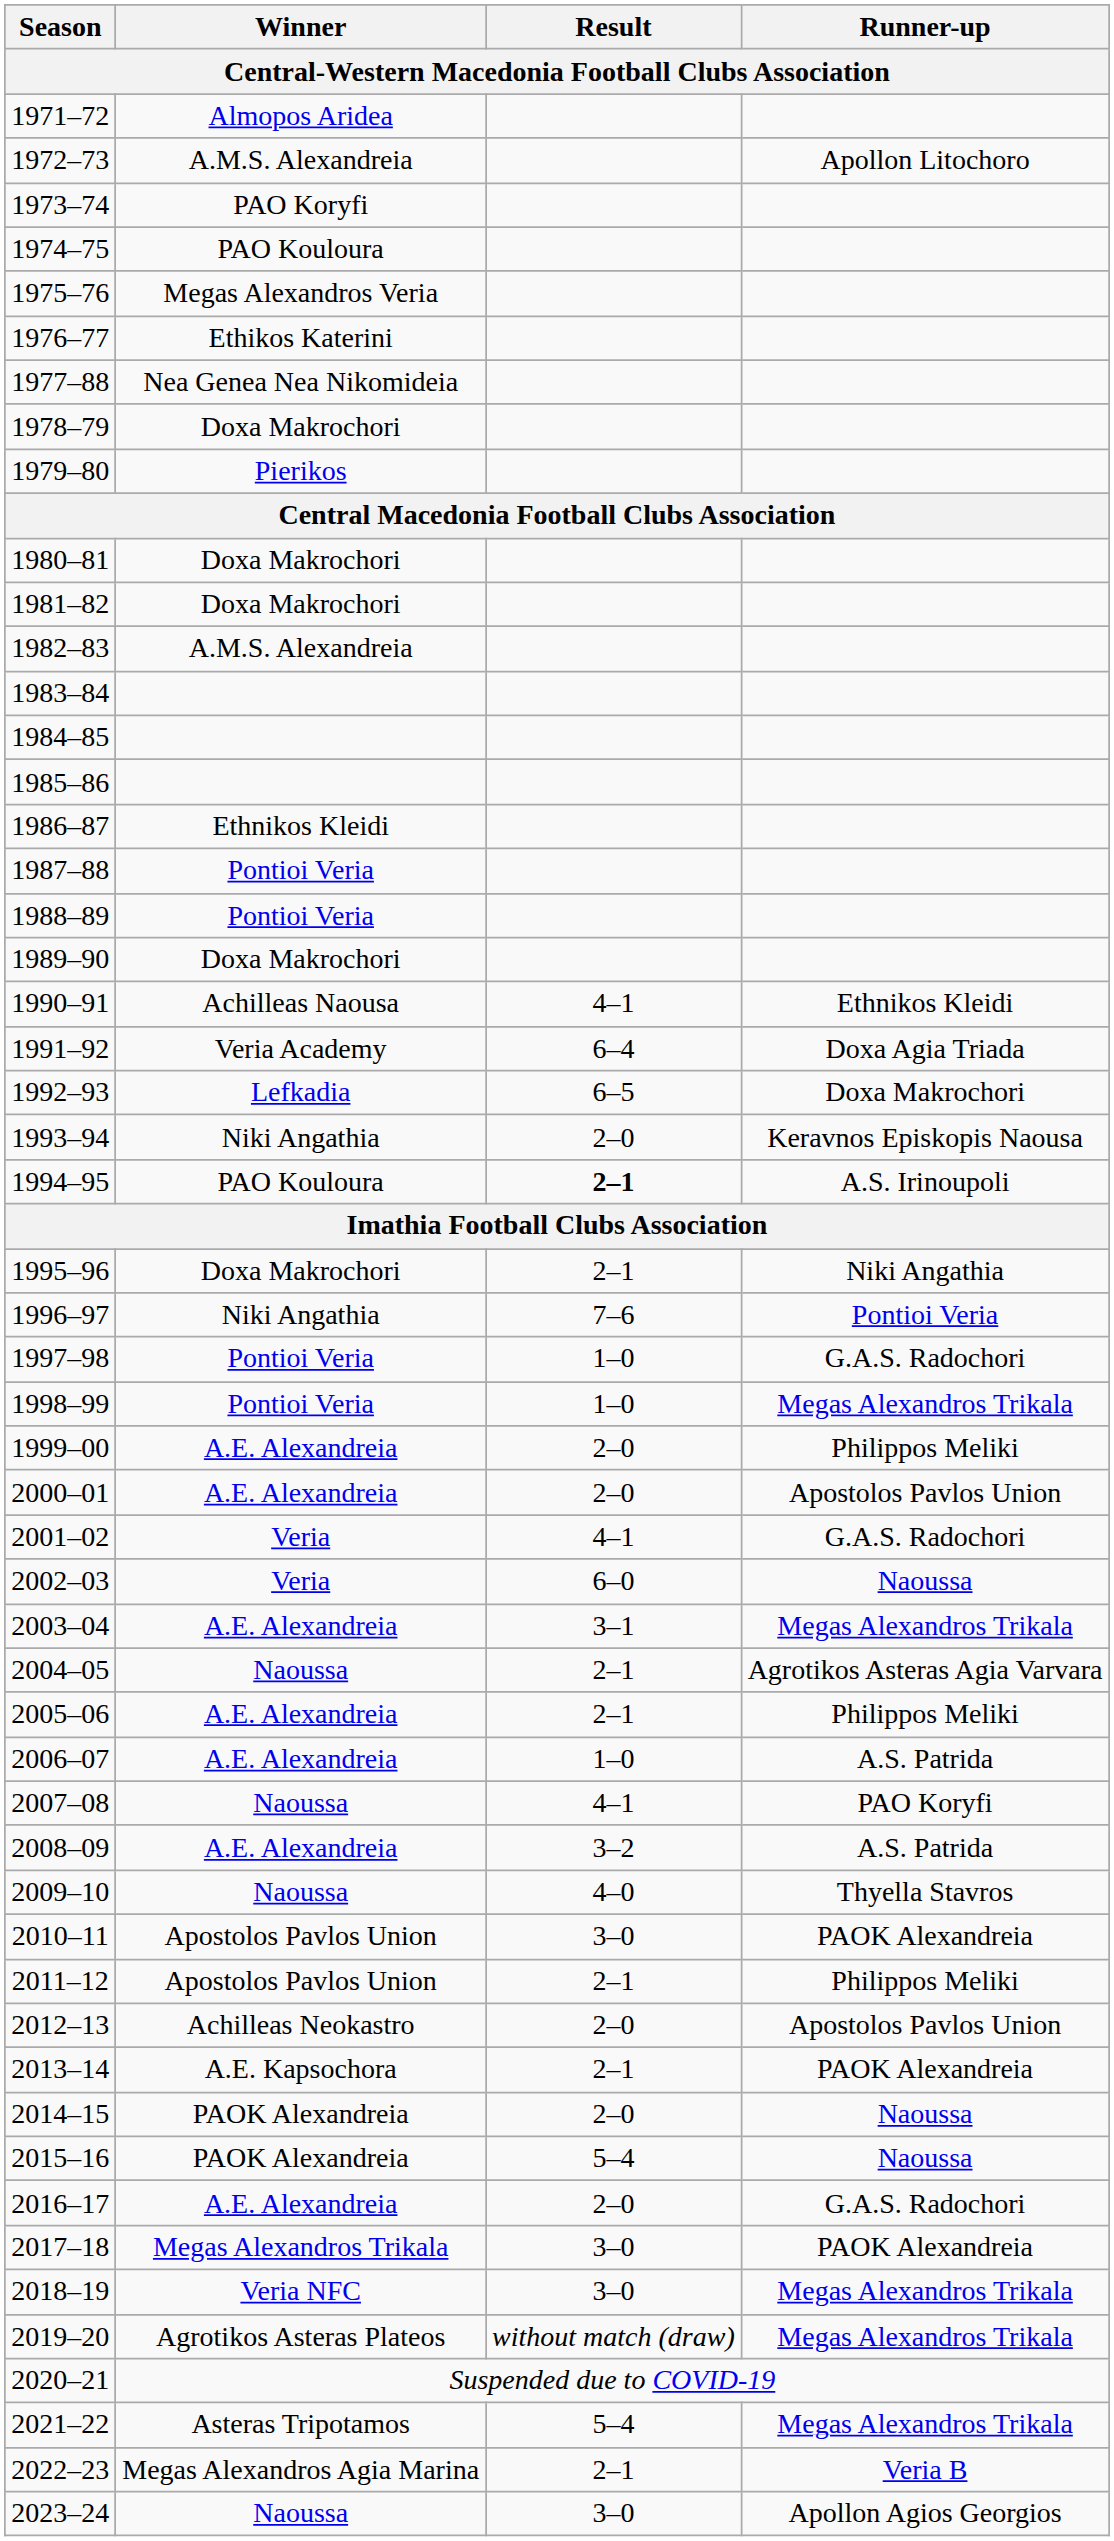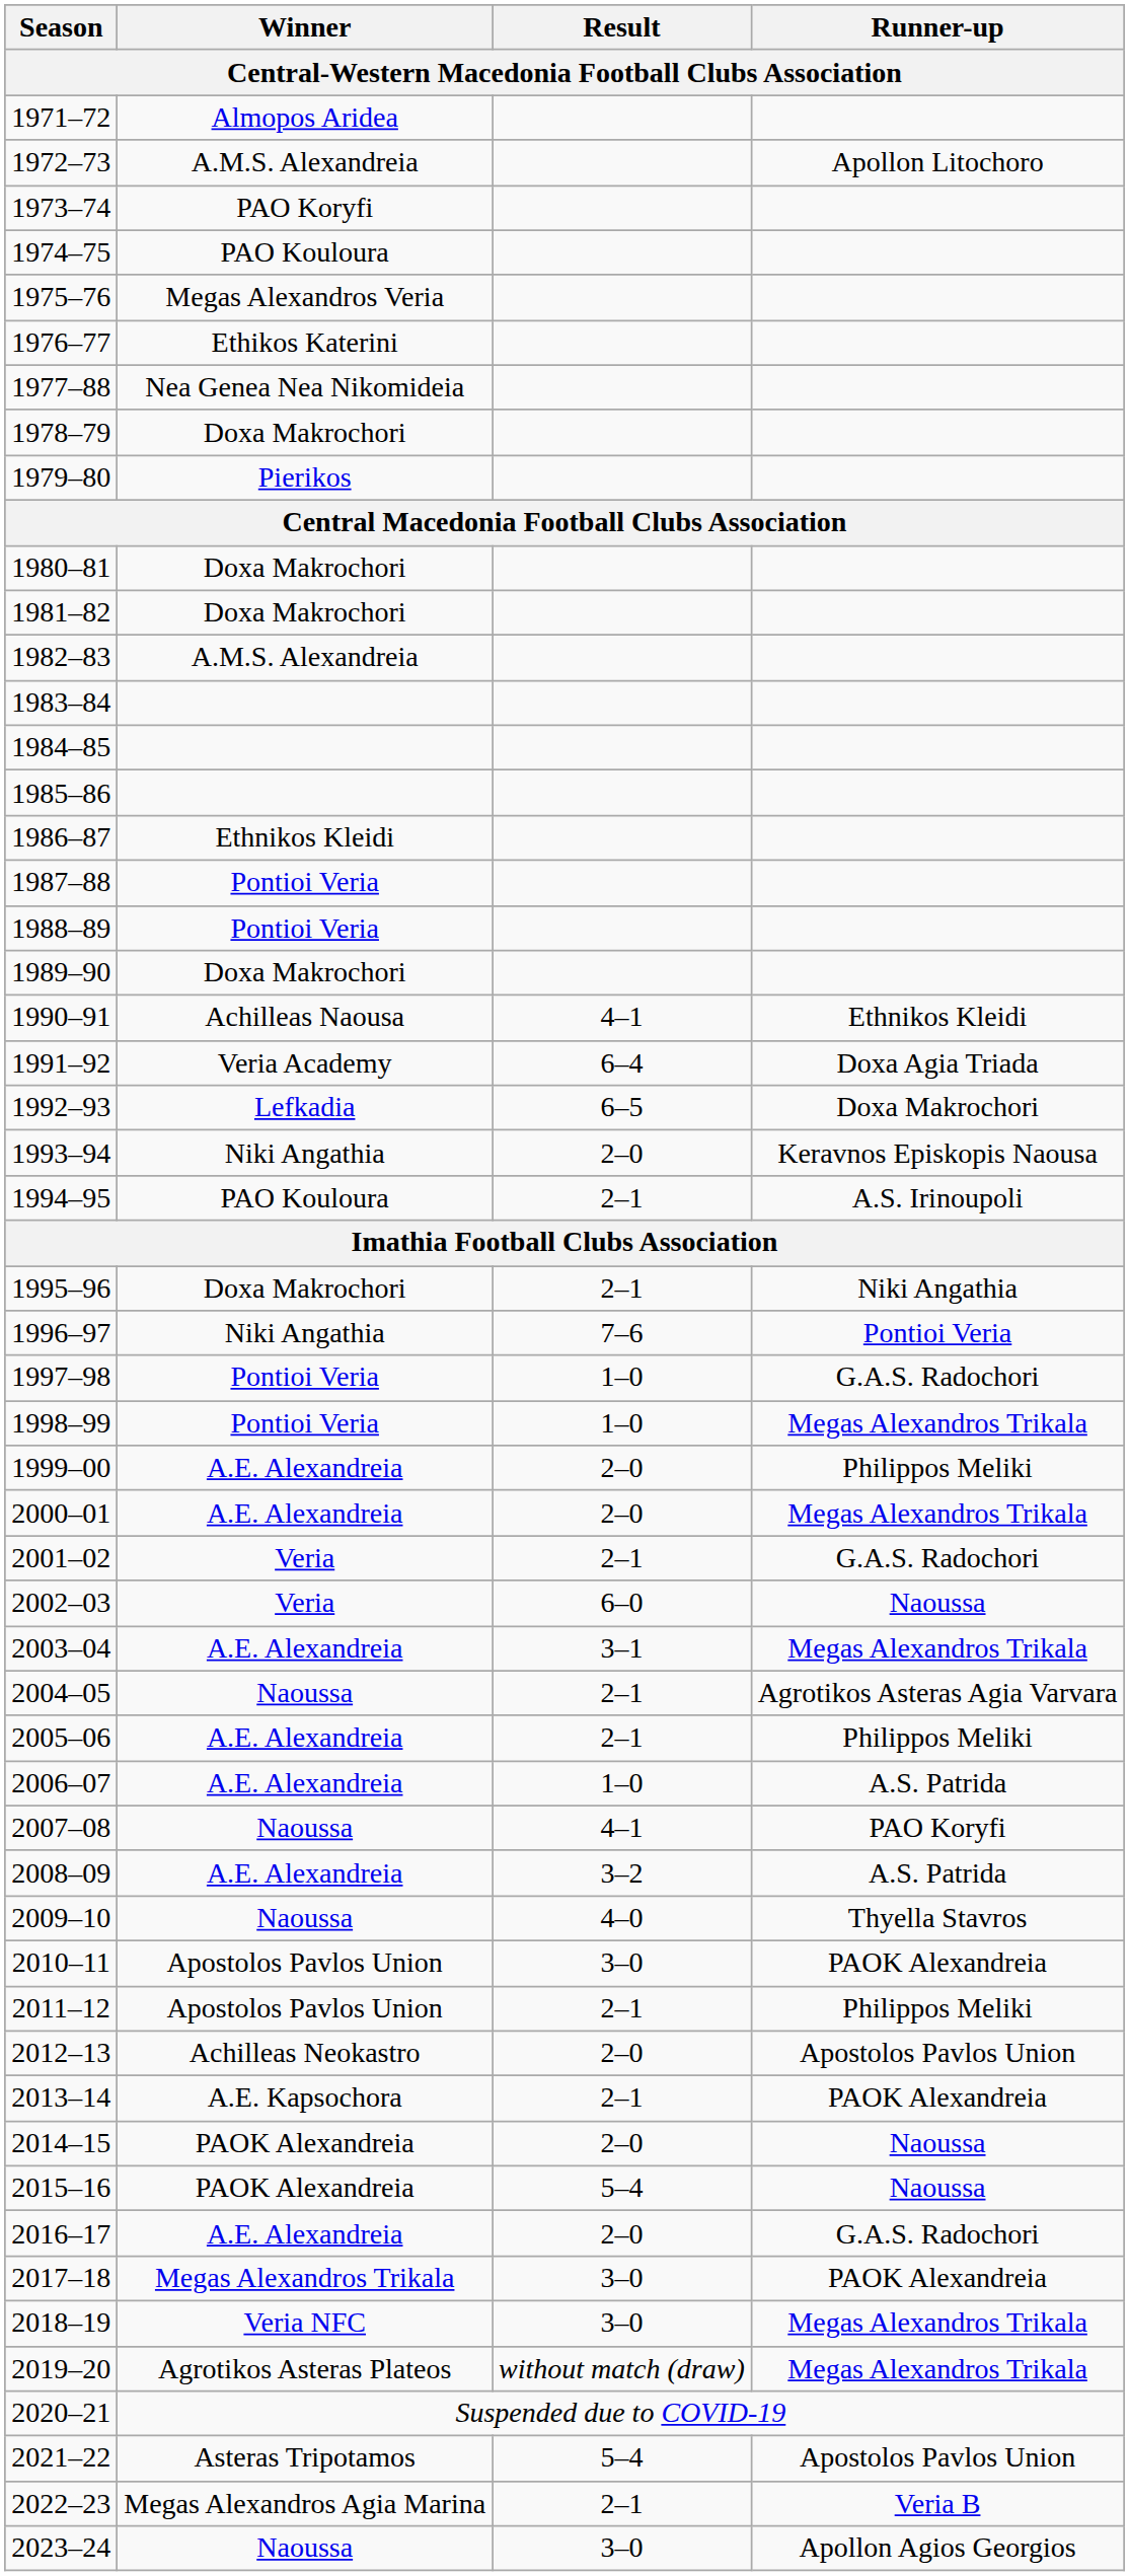 <table class="wikitable" style="text-align:center; ">
 <tr>
 <th>Season</th>
 <th>Winner</th>
 <th>Result</th>
 <th>Runner-up</th>
 </tr>
 <tr>
 <th colspan=4>Central-Western Macedonia Football Clubs Association</th>
 </tr>
 <tr>
 <td align="center">1971–72</td>
 <td><a href='#'>Almopos Aridea</a></td>
 <td></td>
 <td></td>
 </tr>
 <tr>
 <td align="center">1972–73</td>
 <td>A.M.S. Alexandreia </td>
 <td></td>
 <td>Apollon Litochoro</td>
 </tr>
 <tr>
 <td align="center">1973–74</td>
 <td>PAO Koryfi</td>
 <td></td>
 <td></td>
 </tr>
 <tr>
 <td align="center">1974–75</td>
 <td>PAO Kouloura</td>
 <td></td>
 <td></td>
 </tr>
 <tr>
 <td align="center">1975–76</td>
 <td>Megas Alexandros Veria</td>
 <td></td>
 <td></td>
 </tr>
 <tr>
 <td align="center">1976–77</td>
 <td>Ethikos Katerini</td>
 <td></td>
 <td></td>
 </tr>
 <tr>
 <td align="center">1977–88</td>
 <td>Nea Genea Nea Nikomideia</td>
 <td></td>
 <td></td>
 </tr>
 <tr>
 <td align="center">1978–79</td>
 <td>Doxa Makrochori</td>
 <td></td>
 <td></td>
 </tr>
 <tr>
 <td align="center">1979–80</td>
 <td><a href='#'>Pierikos</a></td>
 <td></td>
 <td></td>
 </tr>
 <tr>
 <th colspan=4>Central Macedonia Football Clubs Association</th>
 </tr>
 <tr>
 <td align="center">1980–81</td>
 <td>Doxa Makrochori</td>
 <td></td>
 <td></td>
 </tr>
 <tr>
 <td align="center">1981–82</td>
 <td>Doxa Makrochori</td>
 <td></td>
 <td></td>
 </tr>
 <tr>
 <td align="center">1982–83</td>
 <td>A.M.S. Alexandreia</td>
 <td></td>
 <td></td>
 </tr>
 <tr>
 <td align="center">1983–84</td>
 <td></td>
 <td></td>
 <td></td>
 </tr>
 <tr>
 <td align="center">1984–85</td>
 <td></td>
 <td></td>
 <td></td>
 </tr>
 <tr>
 <td align="center">1985–86</td>
 <td></td>
 <td></td>
 <td></td>
 </tr>
 <tr>
 <td align="center">1986–87</td>
 <td>Ethnikos Kleidi</td>
 <td></td>
 <td></td>
 </tr>
 <tr>
 <td align="center">1987–88</td>
 <td><a href='#'>Pontioi Veria</a></td>
 <td></td>
 <td></td>
 </tr>
 <tr>
 <td align="center">1988–89</td>
 <td><a href='#'>Pontioi Veria</a></td>
 <td></td>
 <td></td>
 </tr>
 <tr>
 <td align="center">1989–90</td>
 <td>Doxa Makrochori</td>
 <td></td>
 <td></td>
 </tr>
 <tr>
 <td align="center">1990–91</td>
 <td>Achilleas Naousa</td>
 <td>4–1</td>
 <td>Ethnikos Kleidi</td>
 </tr>
 <tr>
 <td align="center">1991–92</td>
 <td>Veria Academy</td>
 <td>6–4 </td>
 <td>Doxa Agia Triada</td>
 </tr>
 <tr>
 <td align="center">1992–93</td>
 <td><a href='#'>Lefkadia</a></td>
 <td>6–5 </td>
 <td>Doxa Makrochori</td>
 </tr>
 <tr>
 <td align="center">1993–94</td>
 <td>Niki Angathia</td>
 <td>2–0</td>
 <td>Keravnos Episkopis Naousa</td>
 </tr>
 <tr>
 <td align="center">1994–95</td>
 <td>PAO Kouloura</td>
-<td><strong>2–1</strong></td>
+<td>2–1</td>
 <td>A.S. Irinoupoli</td>
 </tr>
 <tr>
 <th colspan=4>Imathia Football Clubs Association</th>
 </tr>
 <tr>
 <td align="center">1995–96</td>
 <td>Doxa Makrochori</td>
 <td>2–1 </td>
 <td>Niki Angathia</td>
 </tr>
 <tr>
 <td align="center">1996–97</td>
 <td>Niki Angathia</td>
 <td>7–6 </td>
 <td><a href='#'>Pontioi Veria</a></td>
 </tr>
 <tr>
 <td align="center">1997–98</td>
 <td><a href='#'>Pontioi Veria</a></td>
 <td>1–0</td>
 <td>G.A.S. Radochori</td>
 </tr>
 <tr>
 <td align="center">1998–99</td>
 <td><a href='#'>Pontioi Veria</a></td>
 <td>1–0</td>
 <td><a href='#'>Megas Alexandros Trikala</a></td>
 </tr>
 <tr>
 <td align="center">1999–00</td>
 <td><a href='#'>A.E. Alexandreia</a></td>
 <td>2–0</td>
 <td>Philippos Meliki</td>
 </tr>
 <tr>
 <td align="center">2000–01</td>
 <td><a href='#'>A.E. Alexandreia</a></td>
 <td>2–0</td>
-<td>Apostolos Pavlos Union</td>
+<td><a href='#'>Megas Alexandros Trikala</a></td>
 </tr>
 <tr>
 <td align="center">2001–02</td>
 <td><a href='#'>Veria</a></td>
-<td>4–1</td>
+<td>2–1</td>
 <td>G.A.S. Radochori</td>
 </tr>
 <tr>
 <td align="center">2002–03</td>
 <td><a href='#'>Veria</a></td>
 <td>6–0</td>
 <td><a href='#'>Naoussa</a></td>
 </tr>
 <tr>
 <td align="center">2003–04</td>
 <td><a href='#'>A.E. Alexandreia</a></td>
 <td>3–1</td>
 <td><a href='#'>Megas Alexandros Trikala</a></td>
 </tr>
 <tr>
 <td align="center">2004–05</td>
 <td><a href='#'>Naoussa</a></td>
 <td>2–1</td>
 <td>Agrotikos Asteras Agia Varvara</td>
 </tr>
 <tr>
 <td align="center">2005–06</td>
 <td><a href='#'>A.E. Alexandreia</a></td>
 <td>2–1</td>
 <td>Philippos Meliki</td>
 </tr>
 <tr>
 <td align="center">2006–07</td>
 <td><a href='#'>A.E. Alexandreia</a></td>
 <td>1–0</td>
 <td>A.S. Patrida</td>
 </tr>
 <tr>
 <td align="center">2007–08</td>
 <td><a href='#'>Naoussa</a></td>
 <td>4–1</td>
 <td>PAO Koryfi</td>
 </tr>
 <tr>
 <td align="center">2008–09</td>
 <td><a href='#'>A.E. Alexandreia</a></td>
 <td>3–2</td>
 <td>A.S. Patrida</td>
 </tr>
 <tr>
 <td align="center">2009–10</td>
 <td><a href='#'>Naoussa</a></td>
 <td>4–0</td>
 <td>Thyella Stavros</td>
 </tr>
 <tr>
 <td align="center">2010–11</td>
 <td>Apostolos Pavlos Union</td>
 <td>3–0</td>
 <td>PAOK Alexandreia</td>
 </tr>
 <tr>
 <td align="center">2011–12</td>
 <td>Apostolos Pavlos Union</td>
 <td>2–1</td>
 <td>Philippos Meliki</td>
 </tr>
 <tr>
 <td align="center">2012–13</td>
 <td>Achilleas Neokastro</td>
 <td>2–0</td>
 <td>Apostolos Pavlos Union</td>
 </tr>
 <tr>
 <td align="center">2013–14</td>
 <td>A.E. Kapsochora</td>
 <td>2–1</td>
 <td>PAOK Alexandreia</td>
 </tr>
 <tr>
 <td align="center">2014–15</td>
 <td>PAOK Alexandreia</td>
 <td>2–0 </td>
 <td><a href='#'>Naoussa</a></td>
 </tr>
 <tr>
 <td align="center">2015–16</td>
 <td>PAOK Alexandreia</td>
 <td>5–4 </td>
 <td><a href='#'>Naoussa</a></td>
 </tr>
 <tr>
 <td align="center">2016–17</td>
 <td><a href='#'>A.E. Alexandreia</a></td>
 <td>2–0</td>
 <td>G.A.S. Radochori</td>
 </tr>
 <tr>
 <td align="center">2017–18</td>
 <td><a href='#'>Megas Alexandros Trikala</a></td>
 <td>3–0</td>
 <td>PAOK Alexandreia</td>
 </tr>
 <tr>
 <td align="center">2018–19</td>
 <td><a href='#'>Veria NFC</a></td>
 <td>3–0</td>
 <td><a href='#'>Megas Alexandros Trikala</a></td>
 </tr>
 <tr>
 <td align="center">2019–20</td>
 <td>Agrotikos Asteras Plateos</td>
 <td><em>without match (draw)</em></td>
 <td><a href='#'>Megas Alexandros Trikala</a></td>
 </tr>
 <tr>
 <td align="center">2020–21</td>
 <td colspan=3 align="center"><em>Suspended due to <a href='#'>COVID-19</a></em></td>
 </tr>
 <tr>
 <td align="center">2021–22</td>
 <td>Asteras Tripotamos</td>
 <td>5–4 </td>
-<td><a href='#'>Megas Alexandros Trikala</a></td>
+<td>Apostolos Pavlos Union</td>
 </tr>
 <tr>
 <td align="center">2022–23</td>
 <td>Megas Alexandros Agia Marina</td>
 <td>2–1</td>
 <td><a href='#'>Veria B</a></td>
 </tr>
 <tr>
 <td align="center">2023–24</td>
 <td><a href='#'>Naoussa</a></td>
 <td>3–0</td>
 <td>Apollon Agios Georgios</td>
 </tr>
 </table>
